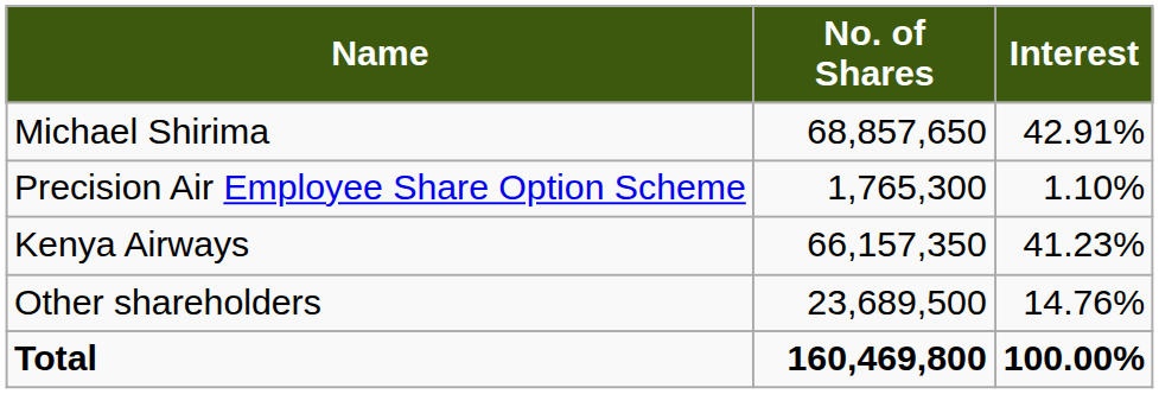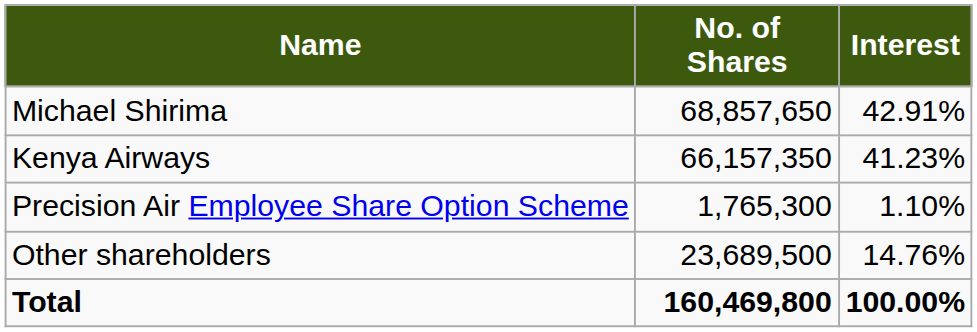 <table class="wikitable" align="center" style="margin:1em auto;">
 <tr>
 <th style="background-color:#3D590E;color: white;">Name</th>
 <th style="background-color:#3D590E;color: white;width:100px;">No. of Shares</th>
 <th style="background-color:#3D590E;color: white;width:60px;">Interest</th>
 </tr>
 <tr>
 <td>Michael Shirima</td>
 <td align=right>68,857,650</td>
 <td align=right>42.91%</td>
 </tr>
 <tr>
+<td>Kenya Airways</td>
+<td align=right>66,157,350</td>
+<td align=right>41.23%</td>
+</tr>
+<tr>
 <td>Precision Air <a href='#'>Employee Share Option Scheme</a></td>
 <td align=right>1,765,300</td>
 <td align=right>1.10%</td>
-</tr>
-<tr>
-<td>Kenya Airways</td>
-<td align=right>66,157,350</td>
-<td align=right>41.23%</td>
 </tr>
 <tr>
 <td>Other shareholders</td>
 <td align=right>23,689,500</td>
 <td align=right>14.76%</td>
 </tr>
 <tr>
 <td><strong>Total</strong></td>
 <td align=right><strong>160,469,800</strong></td>
 <td align=right><strong>100.00%</strong></td>
 </tr>
 </table>
